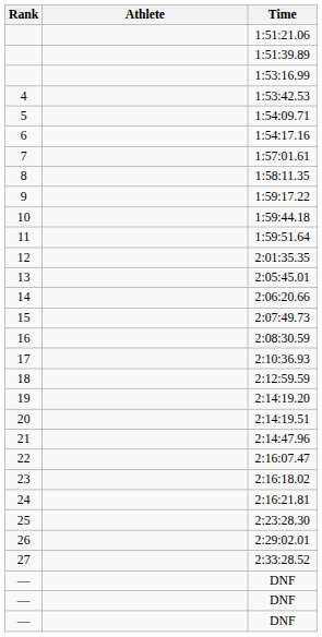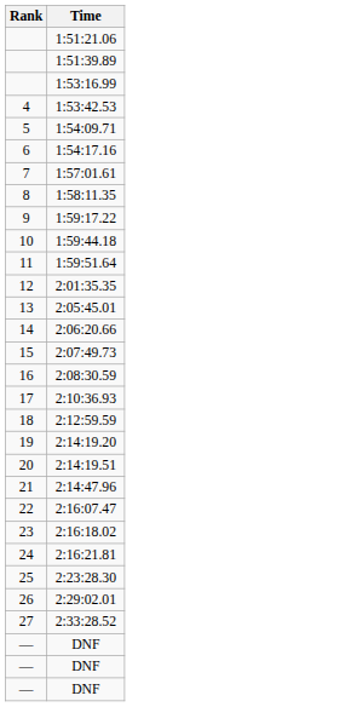 <table class=wikitable style="text-align:center">
 <tr>
 <th width=40>Rank</th>
-<th width=250>Athlete</th>
 <th width=80>Time</th>
 </tr>
 <tr>
 <td></td>
-<td align=left></td>
 <td>1:51:21.06</td>
 </tr>
 <tr>
 <td></td>
-<td align=left></td>
 <td>1:51:39.89</td>
 </tr>
 <tr>
 <td></td>
-<td align=left></td>
 <td>1:53:16.99</td>
 </tr>
 <tr>
 <td>4</td>
-<td align=left></td>
 <td>1:53:42.53</td>
 </tr>
 <tr>
 <td>5</td>
-<td align=left></td>
 <td>1:54:09.71</td>
 </tr>
 <tr>
 <td>6</td>
-<td align=left></td>
 <td>1:54:17.16</td>
 </tr>
 <tr>
 <td>7</td>
-<td align=left></td>
 <td>1:57:01.61</td>
 </tr>
 <tr>
 <td>8</td>
-<td align=left></td>
 <td>1:58:11.35</td>
 </tr>
 <tr>
 <td>9</td>
-<td align=left></td>
 <td>1:59:17.22</td>
 </tr>
 <tr>
 <td>10</td>
-<td align=left></td>
 <td>1:59:44.18</td>
 </tr>
 <tr>
 <td>11</td>
-<td align=left></td>
 <td>1:59:51.64</td>
 </tr>
 <tr>
 <td>12</td>
-<td align=left></td>
 <td>2:01:35.35</td>
 </tr>
 <tr>
 <td>13</td>
-<td align=left></td>
 <td>2:05:45.01</td>
 </tr>
 <tr>
 <td>14</td>
-<td align=left></td>
 <td>2:06:20.66</td>
 </tr>
 <tr>
 <td>15</td>
-<td align=left></td>
 <td>2:07:49.73</td>
 </tr>
 <tr>
 <td>16</td>
-<td align=left></td>
 <td>2:08:30.59</td>
 </tr>
 <tr>
 <td>17</td>
-<td align=left></td>
 <td>2:10:36.93</td>
 </tr>
 <tr>
 <td>18</td>
-<td align=left></td>
 <td>2:12:59.59</td>
 </tr>
 <tr>
 <td>19</td>
-<td align=left></td>
 <td>2:14:19.20</td>
 </tr>
 <tr>
 <td>20</td>
-<td align=left></td>
 <td>2:14:19.51</td>
 </tr>
 <tr>
 <td>21</td>
-<td align=left></td>
 <td>2:14:47.96</td>
 </tr>
 <tr>
 <td>22</td>
-<td align=left></td>
 <td>2:16:07.47</td>
 </tr>
 <tr>
 <td>23</td>
-<td align=left></td>
 <td>2:16:18.02</td>
 </tr>
 <tr>
 <td>24</td>
-<td align=left></td>
 <td>2:16:21.81</td>
 </tr>
 <tr>
 <td>25</td>
-<td align=left></td>
 <td>2:23:28.30</td>
 </tr>
 <tr>
 <td>26</td>
-<td align=left></td>
 <td>2:29:02.01</td>
 </tr>
 <tr>
 <td>27</td>
-<td align=left></td>
 <td>2:33:28.52</td>
 </tr>
 <tr>
 <td>—</td>
-<td align=left></td>
 <td>DNF</td>
 </tr>
 <tr>
 <td>—</td>
-<td align=left></td>
 <td>DNF</td>
 </tr>
 <tr>
 <td>—</td>
-<td align=left></td>
 <td>DNF</td>
 </tr>
 </table>
